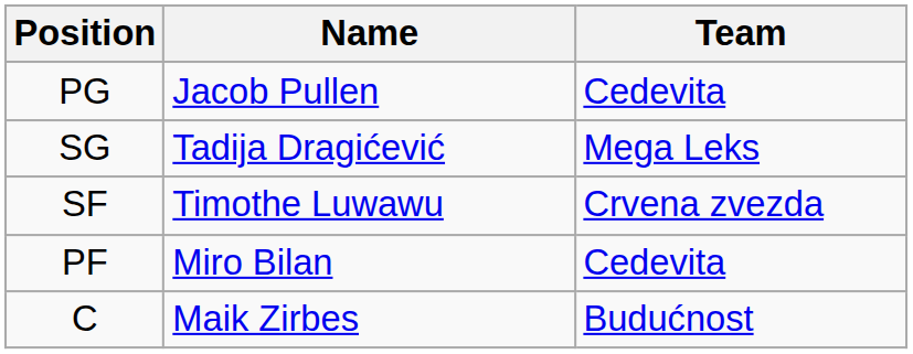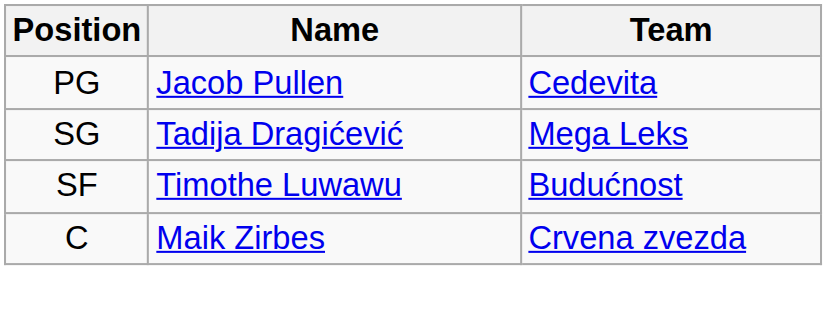 <table class="wikitable" style="text-align: center">
 <tr>
 <th width="60">Position</th>
 <th width="175">Name</th>
 <th width="140">Team</th>
 </tr>
 <tr>
 <td>PG</td>
 <td align="left"> <a href='#'>Jacob Pullen</a></td>
 <td align="left"> <a href='#'>Cedevita</a></td>
 </tr>
 <tr>
 <td>SG</td>
 <td align="left"> <a href='#'>Tadija Dragićević</a></td>
 <td align="left"> <a href='#'>Mega Leks</a></td>
 </tr>
 <tr>
 <td>SF</td>
 <td align="left"> <a href='#'>Timothe Luwawu</a></td>
-<td align="left"> <a href='#'>Crvena zvezda</a></td>
-</tr>
-<tr>
-<td>PF</td>
-<td align="left"> <a href='#'>Miro Bilan</a></td>
-<td align="left"> <a href='#'>Cedevita</a></td>
+<td align="left"> <a href='#'>Budućnost</a></td>
 </tr>
 <tr>
 <td>C</td>
 <td align="left"> <a href='#'>Maik Zirbes</a></td>
-<td align="left"> <a href='#'>Budućnost</a></td>
+<td align="left"> <a href='#'>Crvena zvezda</a></td>
 </tr>
 </table>
